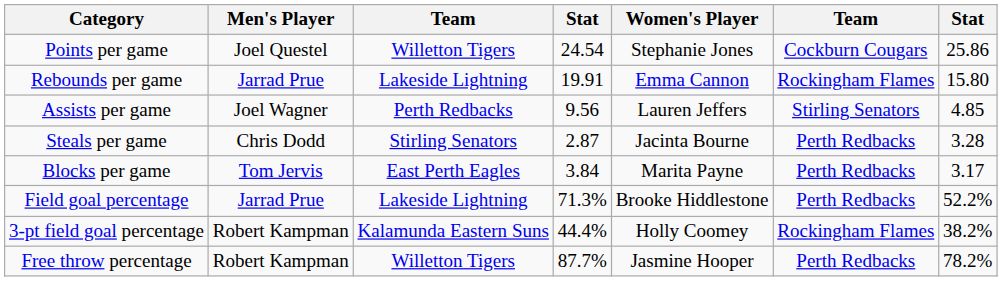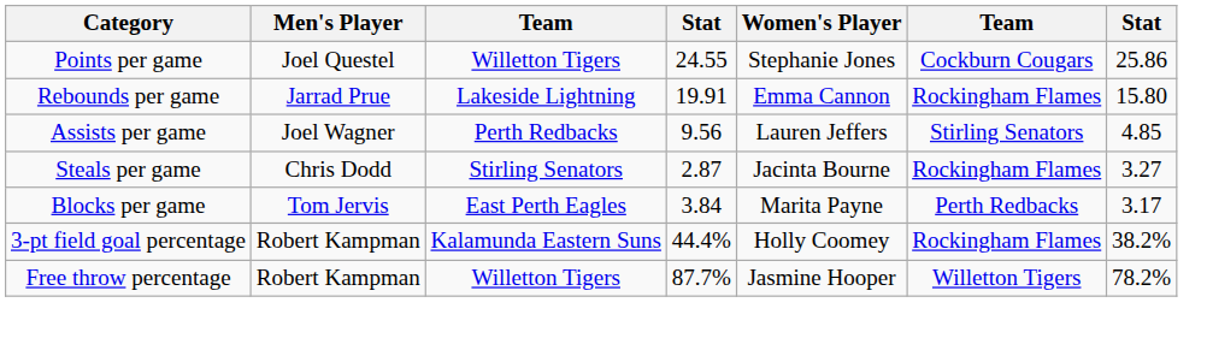 <table class="wikitable" style="text-align:center">
 <tr>
 <th>Category</th>
 <th>Men's Player</th>
 <th>Team</th>
 <th>Stat</th>
 <th>Women's Player</th>
 <th>Team</th>
 <th>Stat</th>
 </tr>
 <tr>
 <td><a href='#'>Points</a> per game</td>
 <td>Joel Questel</td>
 <td><a href='#'>Willetton Tigers</a></td>
-<td>24.54</td>
+<td>24.55</td>
 <td>Stephanie Jones</td>
 <td><a href='#'>Cockburn Cougars</a></td>
 <td>25.86</td>
 </tr>
 <tr>
 <td><a href='#'>Rebounds</a> per game</td>
 <td><a href='#'>Jarrad Prue</a></td>
 <td><a href='#'>Lakeside Lightning</a></td>
 <td>19.91</td>
 <td><a href='#'>Emma Cannon</a></td>
 <td><a href='#'>Rockingham Flames</a></td>
 <td>15.80</td>
 </tr>
 <tr>
 <td><a href='#'>Assists</a> per game</td>
 <td>Joel Wagner</td>
 <td><a href='#'>Perth Redbacks</a></td>
 <td>9.56</td>
 <td>Lauren Jeffers</td>
 <td><a href='#'>Stirling Senators</a></td>
 <td>4.85</td>
 </tr>
 <tr>
 <td><a href='#'>Steals</a> per game</td>
 <td>Chris Dodd</td>
 <td><a href='#'>Stirling Senators</a></td>
 <td>2.87</td>
 <td>Jacinta Bourne</td>
-<td><a href='#'>Perth Redbacks</a></td>
-<td>3.28</td>
+<td><a href='#'>Rockingham Flames</a></td>
+<td>3.27</td>
 </tr>
 <tr>
 <td><a href='#'>Blocks</a> per game</td>
 <td><a href='#'>Tom Jervis</a></td>
 <td><a href='#'>East Perth Eagles</a></td>
 <td>3.84</td>
 <td>Marita Payne</td>
 <td><a href='#'>Perth Redbacks</a></td>
 <td>3.17</td>
-</tr>
-<tr>
-<td><a href='#'>Field goal percentage</a></td>
-<td><a href='#'>Jarrad Prue</a></td>
-<td><a href='#'>Lakeside Lightning</a></td>
-<td>71.3%</td>
-<td>Brooke Hiddlestone</td>
-<td><a href='#'>Perth Redbacks</a></td>
-<td>52.2%</td>
 </tr>
 <tr>
 <td><a href='#'>3-pt field goal</a> percentage</td>
 <td>Robert Kampman</td>
 <td><a href='#'>Kalamunda Eastern Suns</a></td>
 <td>44.4%</td>
 <td>Holly Coomey</td>
 <td><a href='#'>Rockingham Flames</a></td>
 <td>38.2%</td>
 </tr>
 <tr>
 <td><a href='#'>Free throw</a> percentage</td>
 <td>Robert Kampman</td>
 <td><a href='#'>Willetton Tigers</a></td>
 <td>87.7%</td>
 <td>Jasmine Hooper</td>
-<td><a href='#'>Perth Redbacks</a></td>
+<td><a href='#'>Willetton Tigers</a></td>
 <td>78.2%</td>
 </tr>
 </table>
